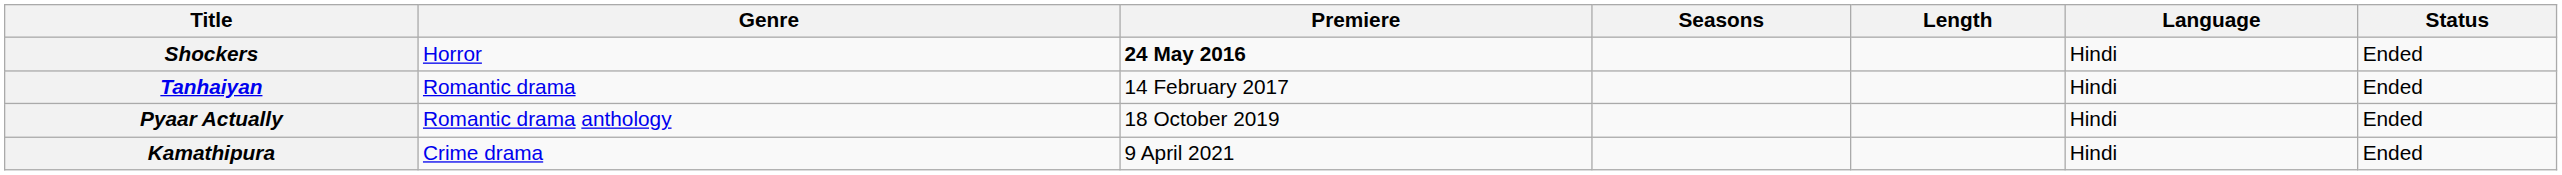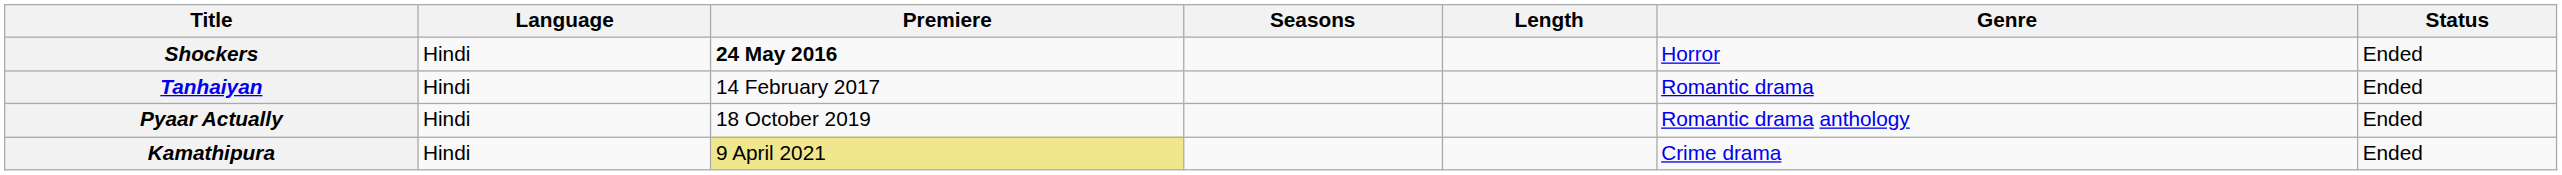 <table class="wikitable plainrowheaders sortable" style="width:99%;">
 <tr>
 <th>Title</th>
-<th>Genre</th>
+<th>Language</th>
 <th>Premiere</th>
 <th>Seasons</th>
 <th>Length</th>
-<th>Language</th>
+<th>Genre</th>
 <th>Status</th>
 </tr>
 <tr>
 <th scope="row"><em>Shockers</em></th>
-<td><a href='#'>Horror</a></td>
+<td>Hindi</td>
 <td><strong>24 May 2016</strong></td>
 <td></td>
 <td></td>
-<td>Hindi</td>
+<td><a href='#'>Horror</a></td>
 <td>Ended</td>
 </tr>
 <tr>
 <th scope="row"><em><a href='#'>Tanhaiyan</a></em></th>
-<td><a href='#'>Romantic drama</a></td>
+<td>Hindi</td>
 <td>14 February 2017</td>
 <td></td>
 <td></td>
-<td>Hindi</td>
+<td><a href='#'>Romantic drama</a></td>
 <td>Ended</td>
 </tr>
 <tr>
 <th scope="row"><em>Pyaar Actually</em></th>
-<td><a href='#'>Romantic drama</a> <a href='#'>anthology</a></td>
+<td>Hindi</td>
 <td>18 October 2019</td>
 <td></td>
 <td></td>
-<td>Hindi</td>
+<td><a href='#'>Romantic drama</a> <a href='#'>anthology</a></td>
 <td>Ended</td>
 </tr>
 <tr>
 <th scope="row"><em>Kamathipura</em></th>
-<td><a href='#'>Crime drama</a></td>
-<td>9 April 2021</td>
+<td>Hindi</td>
+<td style="background: khaki;">9 April 2021</td>
 <td></td>
 <td></td>
-<td>Hindi</td>
+<td><a href='#'>Crime drama</a></td>
 <td>Ended</td>
 </tr>
 </table>
